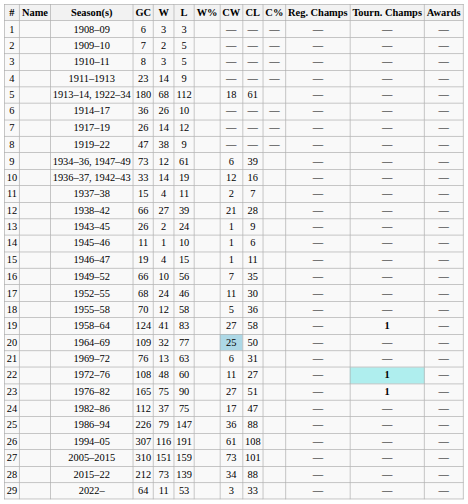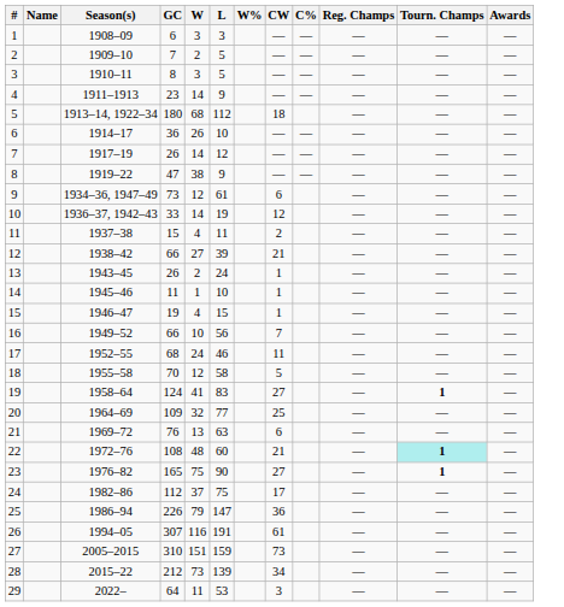 <table class="wikitable sortable">
 <tr>
 <th>#</th>
 <th>Name</th>
 <th>Season(s)</th>
 <th>GC</th>
 <th>W</th>
 <th>L</th>
 <th>W%</th>
 <th>CW</th>
-<th>CL</th>
 <th>C%</th>
 <th>Reg. Champs</th>
 <th>Tourn. Champs</th>
 <th class="unsortable">Awards</th>
 </tr>
 <tr>
 <td align=center>1</td>
 <td></td>
 <td align="center">1908–09</td>
 <td align="center">6</td>
 <td align="center">3</td>
 <td align="center">3</td>
 <td align="center"></td>
-<td align="center">—</td>
 <td align="center">—</td>
 <td align="center">—</td>
 <td align="center">—</td>
 <td align="center">—</td>
 <td align="center">—</td>
 </tr>
 <tr>
 <td align=center>2</td>
 <td></td>
 <td align="center">1909–10</td>
 <td align="center">7</td>
 <td align="center">2</td>
 <td align="center">5</td>
 <td align="center"></td>
 <td align="center">—</td>
 <td align="center">—</td>
 <td align="center">—</td>
 <td align="center">—</td>
 <td align="center">—</td>
-<td align="center">—</td>
 </tr>
 <tr>
 <td align=center>3</td>
 <td></td>
 <td align="center">1910–11</td>
 <td align="center">8</td>
 <td align="center">3</td>
 <td align="center">5</td>
 <td align="center"></td>
-<td align="center">—</td>
 <td align="center">—</td>
 <td align="center">—</td>
 <td align="center">—</td>
 <td align="center">—</td>
 <td align="center">—</td>
 </tr>
 <tr>
 <td align=center>4</td>
 <td></td>
 <td align="center">1911–1913</td>
 <td align="center">23</td>
 <td align="center">14</td>
 <td align="center">9</td>
 <td align="center"></td>
 <td align="center">—</td>
 <td align="center">—</td>
 <td align="center">—</td>
 <td align="center">—</td>
 <td align="center">—</td>
-<td align="center">—</td>
 </tr>
 <tr>
 <td align=center>5</td>
 <td></td>
 <td align="center">1913–14, 1922–34</td>
 <td align="center">180</td>
 <td align="center">68</td>
 <td align="center">112</td>
 <td align="center"></td>
 <td align="center">18</td>
-<td align="center">61</td>
 <td align="center"></td>
 <td align="center">—</td>
 <td align="center">—</td>
 <td align="center">—</td>
 </tr>
 <tr>
 <td align=center>6</td>
 <td></td>
 <td align="center">1914–17</td>
 <td align="center">36</td>
 <td align="center">26</td>
 <td align="center">10</td>
 <td align="center"></td>
-<td align="center">—</td>
 <td align="center">—</td>
 <td align="center">—</td>
 <td align="center">—</td>
 <td align="center">—</td>
 <td align="center">—</td>
 </tr>
 <tr>
 <td align=center>7</td>
 <td></td>
 <td align="center">1917–19</td>
 <td align="center">26</td>
 <td align="center">14</td>
 <td align="center">12</td>
 <td align="center"></td>
 <td align="center">—</td>
 <td align="center">—</td>
 <td align="center">—</td>
 <td align="center">—</td>
 <td align="center">—</td>
-<td align="center">—</td>
 </tr>
 <tr>
 <td align=center>8</td>
 <td></td>
 <td align="center">1919–22</td>
 <td align="center">47</td>
 <td align="center">38</td>
 <td align="center">9</td>
 <td align="center"></td>
-<td align="center">—</td>
 <td align="center">—</td>
 <td align="center">—</td>
 <td align="center">—</td>
 <td align="center">—</td>
 <td align="center">—</td>
 </tr>
 <tr>
 <td align=center>9</td>
 <td></td>
 <td align="center">1934–36, 1947–49</td>
 <td align="center">73</td>
 <td align="center">12</td>
 <td align="center">61</td>
 <td align="center"></td>
 <td align="center">6</td>
-<td align="center">39</td>
 <td align="center"></td>
 <td align="center">—</td>
 <td align="center">—</td>
 <td align="center">—</td>
 </tr>
 <tr>
 <td align=center>10</td>
 <td></td>
 <td align="center">1936–37, 1942–43</td>
 <td align="center">33</td>
 <td align="center">14</td>
 <td align="center">19</td>
 <td align="center"></td>
 <td align="center">12</td>
-<td align="center">16</td>
 <td align="center"></td>
 <td align="center">—</td>
 <td align="center">—</td>
 <td align="center">—</td>
 </tr>
 <tr>
 <td align=center>11</td>
 <td></td>
 <td align="center">1937–38</td>
 <td align="center">15</td>
 <td align="center">4</td>
 <td align="center">11</td>
 <td align="center"></td>
 <td align="center">2</td>
-<td align="center">7</td>
 <td align="center"></td>
 <td align="center">—</td>
 <td align="center">—</td>
 <td align="center">—</td>
 </tr>
 <tr>
 <td align=center>12</td>
 <td></td>
 <td align="center">1938–42</td>
 <td align="center">66</td>
 <td align="center">27</td>
 <td align="center">39</td>
 <td align="center"></td>
 <td align="center">21</td>
-<td align="center">28</td>
 <td align="center"></td>
 <td align="center">—</td>
 <td align="center">—</td>
 <td align="center">—</td>
 </tr>
 <tr>
 <td align=center>13</td>
 <td></td>
 <td align="center">1943–45</td>
 <td align="center">26</td>
 <td align="center">2</td>
 <td align="center">24</td>
 <td align="center"></td>
 <td align="center">1</td>
-<td align="center">9</td>
 <td align="center"></td>
 <td align="center">—</td>
 <td align="center">—</td>
 <td align="center">—</td>
 </tr>
 <tr>
 <td align=center>14</td>
 <td></td>
 <td align="center">1945–46</td>
 <td align="center">11</td>
 <td align="center">1</td>
 <td align="center">10</td>
 <td align="center"></td>
 <td align="center">1</td>
-<td align="center">6</td>
 <td align="center"></td>
 <td align="center">—</td>
 <td align="center">—</td>
 <td align="center">—</td>
 </tr>
 <tr>
 <td align=center>15</td>
 <td></td>
 <td align="center">1946–47</td>
 <td align="center">19</td>
 <td align="center">4</td>
 <td align="center">15</td>
 <td align="center"></td>
 <td align="center">1</td>
-<td align="center">11</td>
 <td align="center"></td>
 <td align="center">—</td>
 <td align="center">—</td>
 <td align="center">—</td>
 </tr>
 <tr>
 <td align=center>16</td>
 <td></td>
 <td align="center">1949–52</td>
 <td align="center">66</td>
 <td align="center">10</td>
 <td align="center">56</td>
 <td align="center"></td>
 <td align="center">7</td>
-<td align="center">35</td>
 <td align="center"></td>
 <td align="center">—</td>
 <td align="center">—</td>
 <td align="center">—</td>
 </tr>
 <tr>
 <td align=center>17</td>
 <td></td>
 <td align="center">1952–55</td>
 <td align="center">68</td>
 <td align="center">24</td>
 <td align="center">46</td>
 <td align="center"></td>
 <td align="center">11</td>
-<td align="center">30</td>
 <td align="center"></td>
 <td align="center">—</td>
 <td align="center">—</td>
 <td align="center">—</td>
 </tr>
 <tr>
 <td align=center>18</td>
 <td></td>
 <td align="center">1955–58</td>
 <td align="center">70</td>
 <td align="center">12</td>
 <td align="center">58</td>
 <td align="center"></td>
 <td align="center">5</td>
-<td align="center">36</td>
 <td align="center"></td>
 <td align="center">—</td>
 <td align="center">—</td>
 <td align="center">—</td>
 </tr>
 <tr>
 <td align=center>19</td>
 <td></td>
 <td align="center">1958–64</td>
 <td align="center">124</td>
 <td align="center">41</td>
 <td align="center">83</td>
 <td align="center"></td>
 <td align="center">27</td>
-<td align="center">58</td>
 <td align="center"></td>
 <td align="center">—</td>
 <td align="center"><strong>1</strong></td>
 <td align="center">—</td>
 </tr>
 <tr>
 <td align=center>20</td>
 <td></td>
 <td align="center">1964–69</td>
 <td align="center">109</td>
 <td align="center">32</td>
 <td align="center">77</td>
 <td align="center"></td>
-<td align="center" style="background: lightblue;">25</td>
-<td align="center">50</td>
+<td align="center">25</td>
 <td align="center"></td>
 <td align="center">—</td>
 <td align="center">—</td>
 <td align="center">—</td>
 </tr>
 <tr>
 <td align=center>21</td>
 <td></td>
 <td align="center">1969–72</td>
 <td align="center">76</td>
 <td align="center">13</td>
 <td align="center">63</td>
 <td align="center"></td>
 <td align="center">6</td>
-<td align="center">31</td>
 <td align="center"></td>
 <td align="center">—</td>
 <td align="center">—</td>
 <td align="center">—</td>
 </tr>
 <tr>
 <td align=center>22</td>
 <td></td>
 <td align="center">1972–76</td>
 <td align="center">108</td>
 <td align="center">48</td>
 <td align="center">60</td>
 <td align="center"></td>
-<td align="center">11</td>
-<td align="center">27</td>
+<td align="center">21</td>
 <td align="center"></td>
 <td align="center">—</td>
 <td align="center" style="background: paleturquoise;"><strong>1</strong></td>
 <td align="center">—</td>
 </tr>
 <tr>
 <td align=center>23</td>
 <td></td>
 <td align="center">1976–82</td>
 <td align="center">165</td>
 <td align="center">75</td>
 <td align="center">90</td>
 <td align="center"></td>
 <td align="center">27</td>
-<td align="center">51</td>
 <td align="center"></td>
 <td align="center">—</td>
 <td align="center"><strong>1</strong></td>
 <td align="center">—</td>
 </tr>
 <tr>
 <td align=center>24</td>
 <td></td>
 <td align="center">1982–86</td>
 <td align="center">112</td>
 <td align="center">37</td>
 <td align="center">75</td>
 <td align="center"></td>
 <td align="center">17</td>
-<td align="center">47</td>
 <td align="center"></td>
 <td align="center">—</td>
 <td align="center">—</td>
 <td align="center">—</td>
 </tr>
 <tr>
 <td align=center>25</td>
 <td></td>
 <td align="center">1986–94</td>
 <td align="center">226</td>
 <td align="center">79</td>
 <td align="center">147</td>
 <td align="center"></td>
 <td align="center">36</td>
-<td align="center">88</td>
 <td align="center"></td>
 <td align="center">—</td>
 <td align="center">—</td>
 <td align="center">—</td>
 </tr>
 <tr>
 <td align=center>26</td>
 <td></td>
 <td align="center">1994–05</td>
 <td align="center">307</td>
 <td align="center">116</td>
 <td align="center">191</td>
 <td align="center"></td>
 <td align="center">61</td>
-<td align="center">108</td>
 <td align="center"></td>
 <td align="center">—</td>
 <td align="center">—</td>
 <td align="center">—</td>
 </tr>
 <tr>
 <td align=center>27</td>
 <td></td>
 <td align="center">2005–2015</td>
 <td align="center">310</td>
 <td align="center">151</td>
 <td align="center">159</td>
 <td align="center"></td>
 <td align="center">73</td>
-<td align="center">101</td>
 <td align="center"></td>
 <td align="center">—</td>
 <td align="center">—</td>
 <td align="center">—</td>
 </tr>
 <tr>
 <td align=center>28</td>
 <td></td>
 <td align="center">2015–22</td>
 <td align="center">212</td>
 <td align="center">73</td>
 <td align="center">139</td>
 <td align="center"></td>
 <td align="center">34</td>
-<td align="center">88</td>
 <td align="center"></td>
 <td align="center">—</td>
 <td align="center">—</td>
 <td align="center">—</td>
 </tr>
 <tr>
 <td align=center>29</td>
 <td></td>
 <td align="center">2022–</td>
 <td align="center">64</td>
 <td align="center">11</td>
 <td align="center">53</td>
 <td align="center"></td>
 <td align="center">3</td>
-<td align="center">33</td>
 <td align="center"></td>
 <td align="center">—</td>
 <td align="center">—</td>
 <td align="center">—</td>
 </tr>
 </table>
